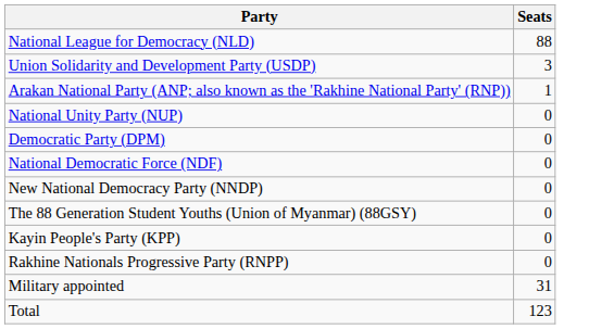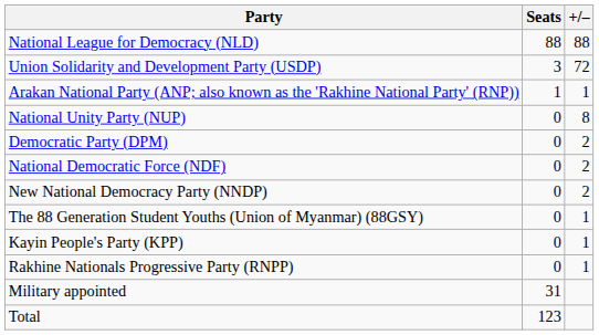 <table class=wikitable style=text-align:right>
 <tr>
 <th>Party</th>
 <th>Seats</th>
+<th>+/–</th>
 </tr>
 <tr>
 <td align=left><a href='#'>National League for Democracy (NLD)</a></td>
+<td>88</td>
 <td>88</td>
 </tr>
 <tr>
 <td align=left><a href='#'>Union Solidarity and Development Party (USDP)</a></td>
 <td>3</td>
+<td>72</td>
 </tr>
 <tr>
 <td align=left><a href='#'>Arakan National Party (ANP; also known as the 'Rakhine National Party' (RNP))</a></td>
+<td>1</td>
 <td>1</td>
 </tr>
 <tr>
 <td align=left><a href='#'>National Unity Party (NUP)</a></td>
 <td>0</td>
+<td>8</td>
 </tr>
 <tr>
 <td align=left><a href='#'>Democratic Party (DPM)</a></td>
 <td>0</td>
+<td>2</td>
 </tr>
 <tr>
 <td align=left><a href='#'>National Democratic Force (NDF)</a></td>
 <td>0</td>
+<td>2</td>
 </tr>
 <tr>
 <td align=left>New National Democracy Party (NNDP)</td>
 <td>0</td>
+<td>2</td>
 </tr>
 <tr>
 <td align=left>The 88 Generation Student Youths (Union of Myanmar) (88GSY)</td>
 <td>0</td>
+<td>1</td>
 </tr>
 <tr>
 <td align=left>Kayin People's Party (KPP)</td>
 <td>0</td>
+<td>1</td>
 </tr>
 <tr>
 <td align=left>Rakhine Nationals Progressive Party (RNPP)</td>
 <td>0</td>
+<td>1</td>
 </tr>
 <tr>
 <td align=left>Military appointed</td>
 <td>31</td>
+<td></td>
 </tr>
 <tr>
 <td align=left>Total</td>
 <td>123</td>
+<td></td>
 </tr>
 </table>
